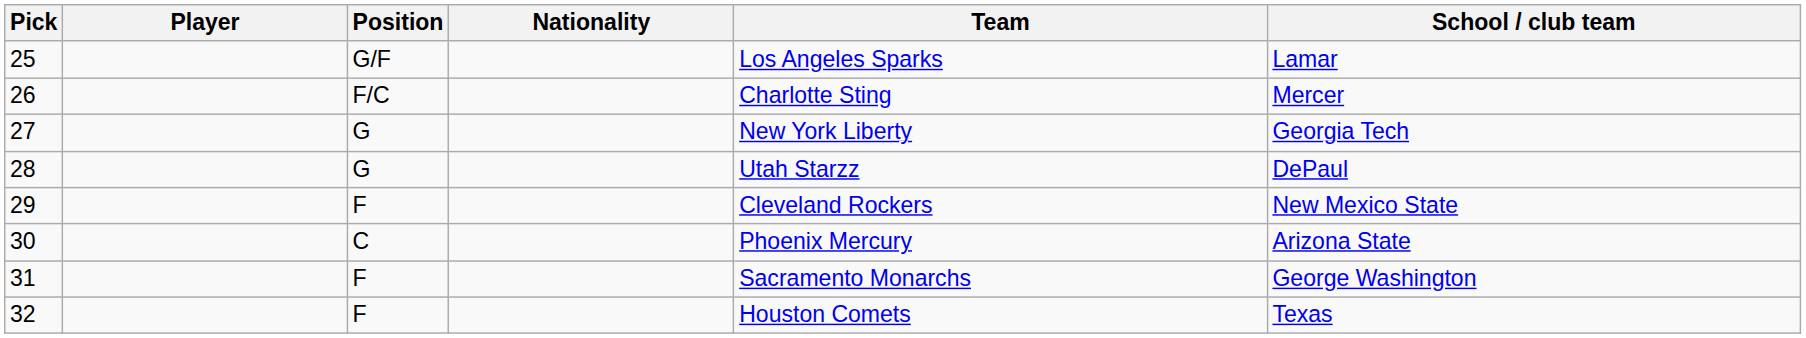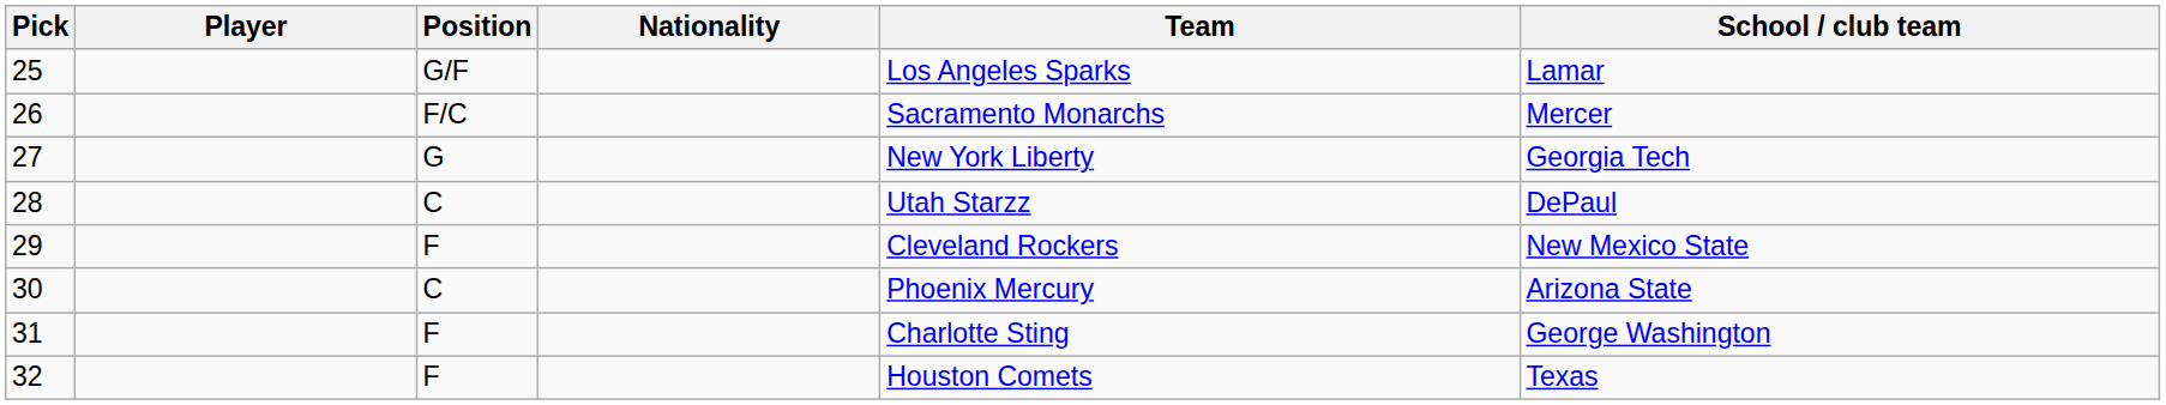 <table class="wikitable sortable sortable">
 <tr>
 <th style="width:1%;">Pick</th>
 <th style="width:16%;">Player</th>
 <th style="width:1%;">Position</th>
 <th style="width:16%;">Nationality</th>
 <th style="width:30%;">Team</th>
 <th style="width:30%;">School / club team</th>
 </tr>
 <tr>
 <td>25</td>
 <td></td>
 <td>G/F</td>
 <td></td>
 <td><a href='#'>Los Angeles Sparks</a></td>
 <td><a href='#'>Lamar</a></td>
 </tr>
 <tr>
 <td>26</td>
 <td></td>
 <td>F/C</td>
 <td></td>
-<td><a href='#'>Charlotte Sting</a></td>
+<td><a href='#'>Sacramento Monarchs</a></td>
 <td><a href='#'>Mercer</a></td>
 </tr>
 <tr>
 <td>27</td>
 <td></td>
 <td>G</td>
 <td></td>
 <td><a href='#'>New York Liberty</a></td>
 <td><a href='#'>Georgia Tech</a></td>
 </tr>
 <tr>
 <td>28</td>
 <td></td>
-<td>G</td>
+<td>C</td>
 <td></td>
 <td><a href='#'>Utah Starzz</a></td>
 <td><a href='#'>DePaul</a></td>
 </tr>
 <tr>
 <td>29</td>
 <td></td>
 <td>F</td>
 <td></td>
 <td><a href='#'>Cleveland Rockers</a></td>
 <td><a href='#'>New Mexico State</a></td>
 </tr>
 <tr>
 <td>30</td>
 <td></td>
 <td>C</td>
 <td></td>
 <td><a href='#'>Phoenix Mercury</a></td>
 <td><a href='#'>Arizona State</a></td>
 </tr>
 <tr>
 <td>31</td>
 <td></td>
 <td>F</td>
 <td></td>
-<td><a href='#'>Sacramento Monarchs</a></td>
+<td><a href='#'>Charlotte Sting</a></td>
 <td><a href='#'>George Washington</a></td>
 </tr>
 <tr>
 <td>32</td>
 <td></td>
 <td>F</td>
 <td></td>
 <td><a href='#'>Houston Comets</a></td>
 <td><a href='#'>Texas</a></td>
 </tr>
 </table>
